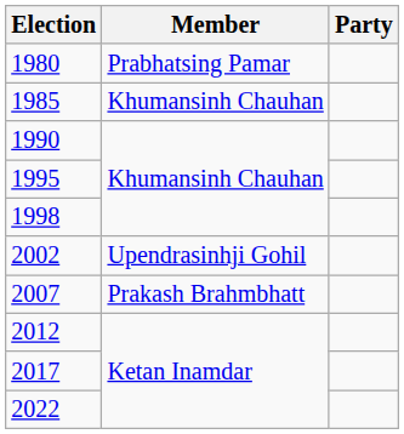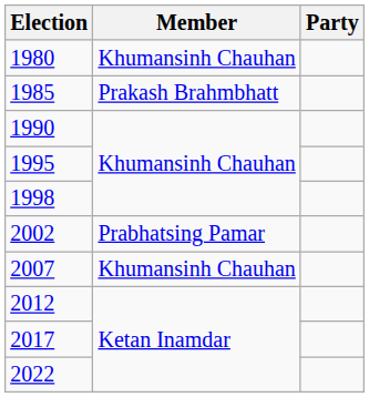 <table class="wikitable sortable">
 <tr>
 <th>Election</th>
 <th>Member</th>
 <th colspan="2">Party</th>
 </tr>
 <tr>
 <td><a href='#'>1980</a></td>
-<td><a href='#'>Prabhatsing Pamar</a></td>
+<td><a href='#'>Khumansinh Chauhan</a></td>
 <td></td>
 </tr>
 <tr>
 <td><a href='#'>1985</a></td>
-<td><a href='#'>Khumansinh Chauhan</a></td>
+<td><a href='#'>Prakash Brahmbhatt</a></td>
 <td></td>
 </tr>
 <tr>
 <td><a href='#'>1990</a></td>
 <td rowspan=3><a href='#'>Khumansinh Chauhan</a></td>
 </tr>
 <tr>
 <td><a href='#'>1995</a></td>
 <td></td>
 </tr>
 <tr>
 <td><a href='#'>1998</a></td>
 </tr>
 <tr>
 <td><a href='#'>2002</a></td>
-<td><a href='#'>Upendrasinhji Gohil</a></td>
+<td><a href='#'>Prabhatsing Pamar</a></td>
 <td></td>
 </tr>
 <tr>
 <td><a href='#'>2007</a></td>
-<td><a href='#'>Prakash Brahmbhatt</a></td>
+<td><a href='#'>Khumansinh Chauhan</a></td>
 <td></td>
 </tr>
 <tr>
 <td><a href='#'>2012</a></td>
 <td rowspan=3><a href='#'>Ketan Inamdar</a></td>
 <td></td>
 </tr>
 <tr>
 <td><a href='#'>2017</a></td>
 <td></td>
 </tr>
 <tr>
 <td><a href='#'>2022</a></td>
 </tr>
 </table>
